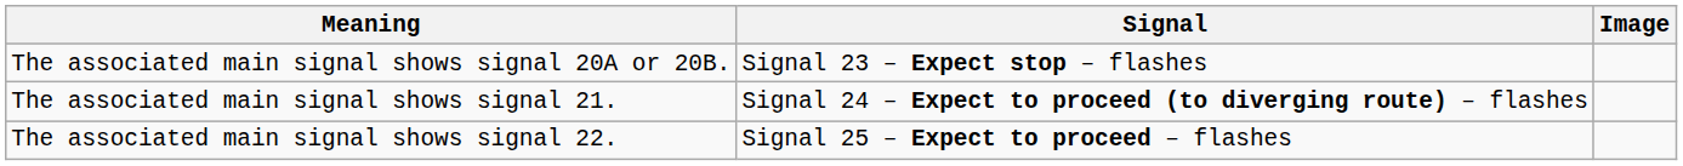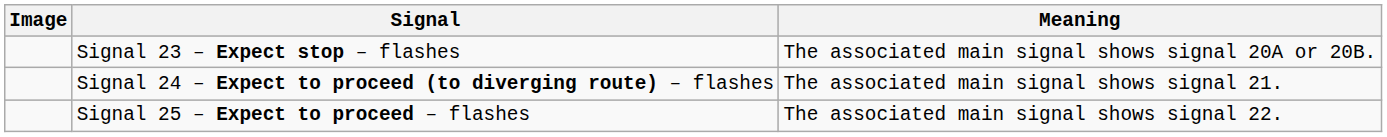 <table class="wikitable">
 <tr>
+<th>Image</th>
+<th>Signal</th>
 <th>Meaning</th>
-<th>Signal</th>
-<th>Image</th>
 </tr>
 <tr>
+<td></td>
+<td>Signal 23 – <strong>Expect stop</strong> – flashes</td>
 <td>The associated main signal shows signal 20A or 20B.</td>
-<td>Signal 23 – <strong>Expect stop</strong> – flashes</td>
-<td></td>
 </tr>
 <tr>
+<td></td>
+<td>Signal 24 – <strong>Expect to proceed (to diverging route)</strong> – flashes</td>
 <td>The associated main signal shows signal 21.</td>
-<td>Signal 24 – <strong>Expect to proceed (to diverging route)</strong> – flashes</td>
-<td></td>
 </tr>
 <tr>
+<td></td>
+<td>Signal 25 – <strong>Expect to proceed</strong> – flashes</td>
 <td>The associated main signal shows signal 22.</td>
-<td>Signal 25 – <strong>Expect to proceed</strong> – flashes</td>
-<td></td>
 </tr>
 </table>
